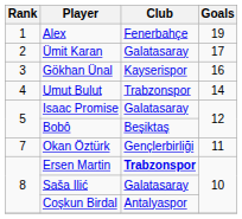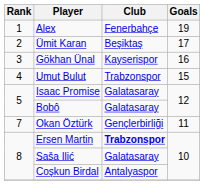 <table class="wikitable" style="text-align: left;">
 <tr>
 <th>Rank</th>
 <th>Player</th>
 <th>Club</th>
 <th>Goals</th>
 </tr>
 <tr>
 <td align=center>1</td>
 <td> <a href='#'>Alex</a></td>
 <td><a href='#'>Fenerbahçe</a></td>
 <td align=center>19</td>
 </tr>
 <tr>
 <td align=center>2</td>
 <td> <a href='#'>Ümit Karan</a></td>
-<td><a href='#'>Galatasaray</a></td>
+<td><a href='#'>Beşiktaş</a></td>
 <td align=center>17</td>
 </tr>
 <tr>
 <td align=center>3</td>
 <td> <a href='#'>Gökhan Ünal</a></td>
 <td><a href='#'>Kayserispor</a></td>
 <td align=center>16</td>
 </tr>
 <tr>
 <td align=center>4</td>
 <td> <a href='#'>Umut Bulut</a></td>
 <td><a href='#'>Trabzonspor</a></td>
-<td align=center>14</td>
+<td align=center>15</td>
 </tr>
 <tr>
 <td rowspan="2" align=center>5</td>
 <td> <a href='#'>Isaac Promise</a></td>
 <td><a href='#'>Galatasaray</a></td>
 <td rowspan="2" align=center>12</td>
 </tr>
 <tr>
 <td> <a href='#'>Bobô</a></td>
-<td><a href='#'>Beşiktaş</a></td>
+<td><a href='#'>Galatasaray</a></td>
 </tr>
 <tr>
 <td align=center>7</td>
 <td> <a href='#'>Okan Öztürk</a></td>
 <td><a href='#'>Gençlerbirliği</a></td>
 <td align=center>11</td>
 </tr>
 <tr>
 <td rowspan="3" align=center>8</td>
 <td> <a href='#'>Ersen Martin</a></td>
 <td><strong><a href='#'>Trabzonspor</a></strong></td>
 <td rowspan="3" align=center>10</td>
 </tr>
 <tr>
 <td> <a href='#'>Saša Ilić</a></td>
 <td><a href='#'>Galatasaray</a></td>
 </tr>
 <tr>
 <td> <a href='#'>Coşkun Birdal</a></td>
 <td><a href='#'>Antalyaspor</a></td>
 </tr>
 <tr>
 </tr>
 </table>
